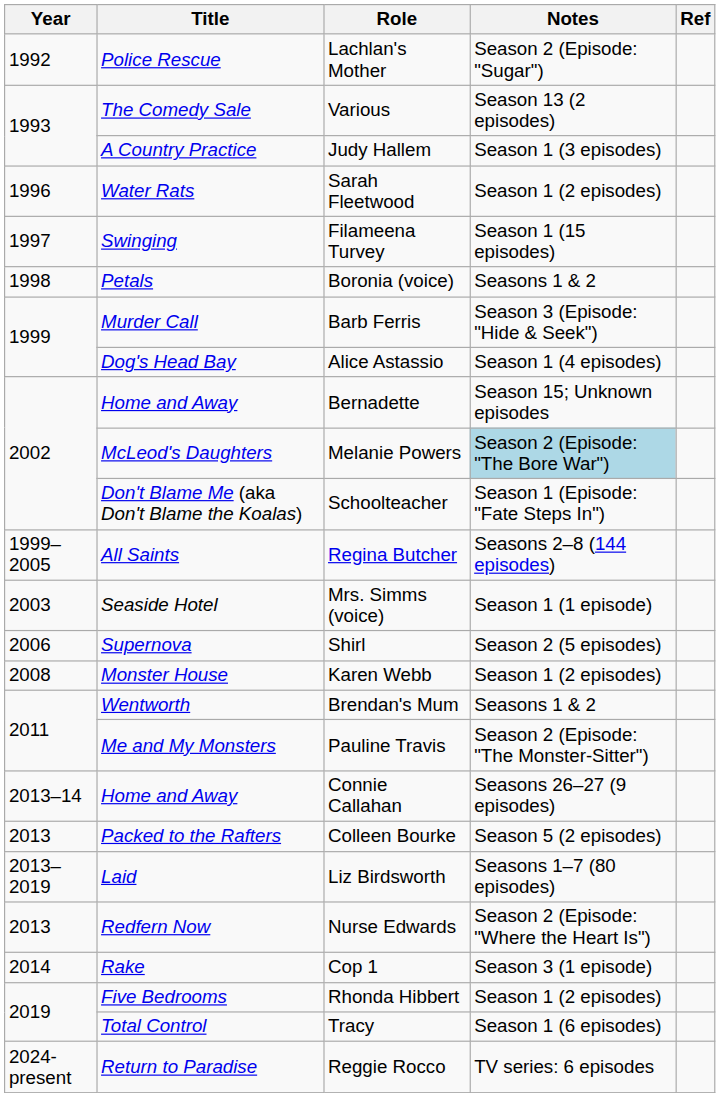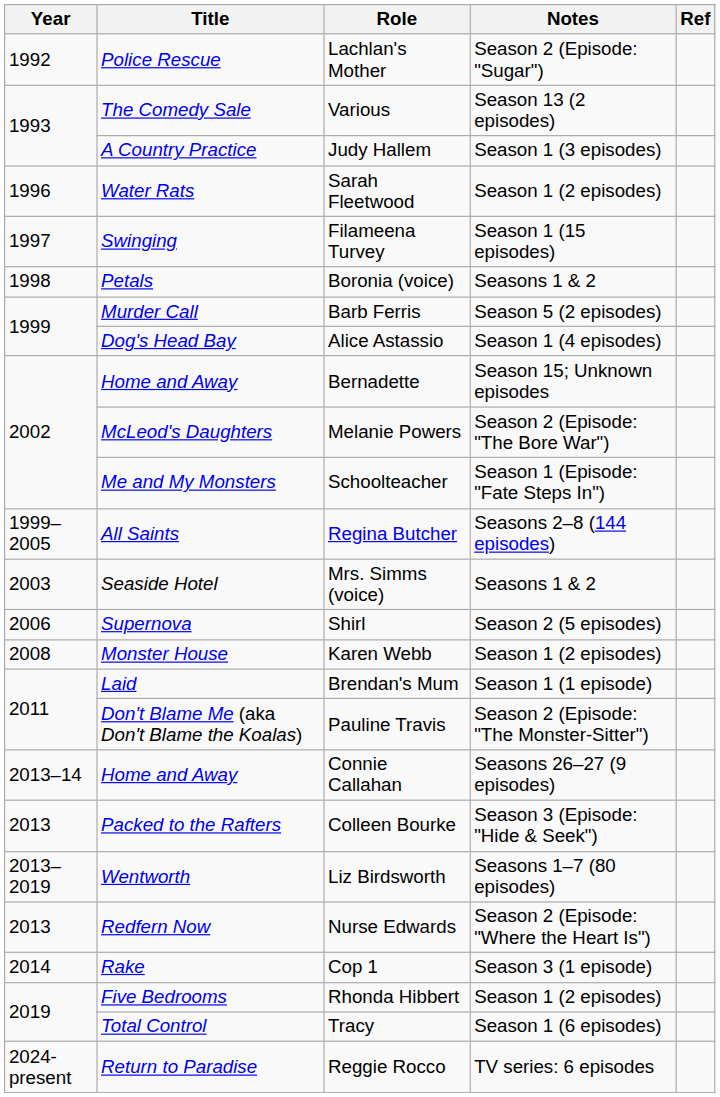 <table class="wikitable sortable">
 <tr>
 <th>Year</th>
 <th>Title</th>
 <th>Role</th>
 <th class="unsortable">Notes</th>
 <th>Ref</th>
 </tr>
 <tr>
 <td>1992</td>
 <td><em><a href='#'>Police Rescue</a></em></td>
 <td>Lachlan's Mother</td>
 <td>Season 2 (Episode: "Sugar")</td>
 <td></td>
 </tr>
 <tr>
 <td rowspan="2">1993</td>
 <td><em><a href='#'>The Comedy Sale</a></em></td>
 <td>Various</td>
 <td>Season 13 (2 episodes)</td>
 <td></td>
 </tr>
 <tr>
 <td><em><a href='#'>A Country Practice</a></em></td>
 <td>Judy Hallem</td>
 <td>Season 1 (3 episodes)</td>
 <td></td>
 </tr>
 <tr>
 <td>1996</td>
 <td><em><a href='#'>Water Rats</a></em></td>
 <td>Sarah Fleetwood</td>
 <td>Season 1 (2 episodes)</td>
 <td></td>
 </tr>
 <tr>
 <td>1997</td>
 <td><em><a href='#'>Swinging</a></em></td>
 <td>Filameena Turvey</td>
 <td>Season 1	(15 episodes)</td>
 <td></td>
 </tr>
 <tr>
 <td>1998</td>
 <td><em><a href='#'>Petals</a></em></td>
 <td>Boronia (voice)</td>
 <td>Seasons 1 & 2</td>
 <td></td>
 </tr>
 <tr>
 <td rowspan="2">1999</td>
 <td><em><a href='#'>Murder Call</a></em></td>
 <td>Barb Ferris</td>
-<td>Season 3 (Episode: "Hide & Seek")</td>
+<td>Season 5 (2 episodes)</td>
 <td></td>
 </tr>
 <tr>
 <td><em><a href='#'>Dog's Head Bay</a></em></td>
 <td>Alice Astassio</td>
 <td>Season 1 (4 episodes)</td>
 <td></td>
 </tr>
 <tr>
 <td rowspan="3">2002</td>
 <td><em><a href='#'>Home and Away</a></em></td>
 <td>Bernadette</td>
 <td>Season 15; Unknown episodes</td>
 <td></td>
 </tr>
 <tr>
 <td><em><a href='#'>McLeod's Daughters</a></em></td>
 <td>Melanie Powers</td>
-<td style="background: lightblue;">Season 2 (Episode: "The Bore War")</td>
+<td>Season 2 (Episode: "The Bore War")</td>
 <td></td>
 </tr>
 <tr>
-<td><em><a href='#'>Don't Blame Me</a></em> (aka <em>Don't Blame the Koalas</em>)</td>
+<td><em><a href='#'>Me and My Monsters</a></em></td>
 <td>Schoolteacher</td>
 <td>Season 1 (Episode: "Fate Steps In")</td>
 <td></td>
 </tr>
 <tr>
 <td>1999–2005</td>
 <td><em><a href='#'>All Saints</a></em></td>
 <td><a href='#'>Regina Butcher</a></td>
 <td>Seasons 2–8 (<a href='#'>144 episodes</a>)</td>
 <td></td>
 </tr>
 <tr>
 <td>2003</td>
 <td><em>Seaside Hotel</em></td>
 <td>Mrs. Simms (voice)</td>
-<td>Season 1 (1 episode)</td>
+<td>Seasons 1 & 2</td>
 <td></td>
 </tr>
 <tr>
 <td>2006</td>
 <td><em><a href='#'>Supernova</a></em></td>
 <td>Shirl</td>
 <td>Season 2 (5 episodes)</td>
 <td></td>
 </tr>
 <tr>
 <td>2008</td>
 <td><em><a href='#'>Monster House</a></em></td>
 <td>Karen Webb</td>
 <td>Season 1 (2 episodes)</td>
 <td></td>
 </tr>
 <tr>
 <td rowspan="2">2011</td>
-<td><em><a href='#'>Wentworth</a></em></td>
+<td><em><a href='#'>Laid</a></em></td>
 <td>Brendan's Mum</td>
-<td>Seasons 1 & 2</td>
+<td>Season 1 (1 episode)</td>
 <td></td>
 </tr>
 <tr>
-<td><em><a href='#'>Me and My Monsters</a></em></td>
+<td><em><a href='#'>Don't Blame Me</a></em> (aka <em>Don't Blame the Koalas</em>)</td>
 <td>Pauline Travis</td>
 <td>Season 2 (Episode: "The Monster-Sitter")</td>
 <td></td>
 </tr>
 <tr>
 <td>2013–14</td>
 <td><em><a href='#'>Home and Away</a></em></td>
 <td>Connie Callahan</td>
 <td>Seasons 26–27 (9 episodes)</td>
 <td></td>
 </tr>
 <tr>
 <td>2013</td>
 <td><em><a href='#'>Packed to the Rafters</a></em></td>
 <td>Colleen Bourke</td>
-<td>Season 5 (2 episodes)</td>
+<td>Season 3 (Episode: "Hide & Seek")</td>
 <td></td>
 </tr>
 <tr>
 <td>2013–2019</td>
-<td><em><a href='#'>Laid</a></em></td>
+<td><em><a href='#'>Wentworth</a></em></td>
 <td>Liz Birdsworth</td>
 <td>Seasons 1–7 (80 episodes)</td>
 <td></td>
 </tr>
 <tr>
 <td>2013</td>
 <td><em><a href='#'>Redfern Now</a></em></td>
 <td>Nurse Edwards</td>
 <td>Season 2 (Episode: "Where the Heart Is")</td>
 <td></td>
 </tr>
 <tr>
 <td>2014</td>
 <td><em><a href='#'>Rake</a></em></td>
 <td>Cop 1</td>
 <td>Season 3 (1 episode)</td>
 <td></td>
 </tr>
 <tr>
 <td rowspan="2">2019</td>
 <td><em><a href='#'>Five Bedrooms</a></em></td>
 <td>Rhonda Hibbert</td>
 <td>Season 1 (2 episodes)</td>
 <td></td>
 </tr>
 <tr>
 <td><em><a href='#'>Total Control</a></em></td>
 <td>Tracy</td>
 <td>Season 1 (6 episodes)</td>
 <td></td>
 </tr>
 <tr>
 <td>2024-present</td>
 <td><em><a href='#'>Return to Paradise</a></em></td>
 <td>Reggie Rocco</td>
 <td>TV series: 6 episodes</td>
 <td></td>
 </tr>
 </table>
